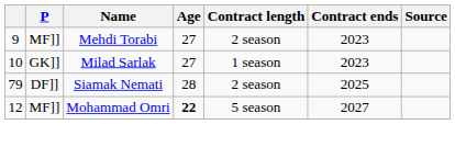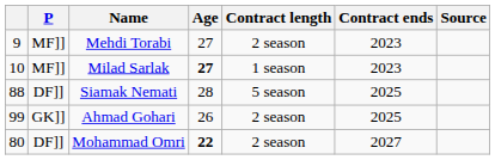 <table class="wikitable sortable " style="text-align:center">
 <tr>
 <th></th>
 <th><a href='#'>P</a></th>
 <th>Name</th>
 <th>Age</th>
 <th>Contract length</th>
 <th>Contract ends</th>
 <th>Source</th>
 </tr>
 <tr>
 <td>9</td>
 <td [[>MF]]</td>
 <td><a href='#'>Mehdi Torabi</a></td>
 <td>27</td>
 <td>2 season</td>
 <td>2023</td>
 <td></td>
 </tr>
 <tr>
 <td>10</td>
-<td [[>GK]]</td>
+<td [[>MF]]</td>
 <td><a href='#'>Milad Sarlak</a></td>
-<td>27</td>
+<td><strong>27</strong></td>
 <td>1 season</td>
 <td>2023</td>
 <td></td>
 </tr>
 <tr>
-<td>79</td>
+<td>88</td>
 <td [[>DF]]</td>
 <td><a href='#'>Siamak Nemati</a></td>
 <td>28</td>
+<td>5 season</td>
+<td>2025</td>
+<td></td>
+</tr>
+<tr>
+<td>99</td>
+<td [[>GK]]</td>
+<td><a href='#'>Ahmad Gohari</a></td>
+<td>26</td>
 <td>2 season</td>
 <td>2025</td>
 <td></td>
 </tr>
 <tr>
-<td>12</td>
-<td [[>MF]]</td>
+<td>80</td>
+<td [[>DF]]</td>
 <td><a href='#'>Mohammad Omri</a></td>
 <td><strong>22</strong></td>
-<td>5 season</td>
+<td>2 season</td>
 <td>2027</td>
 <td></td>
 </tr>
 </table>
